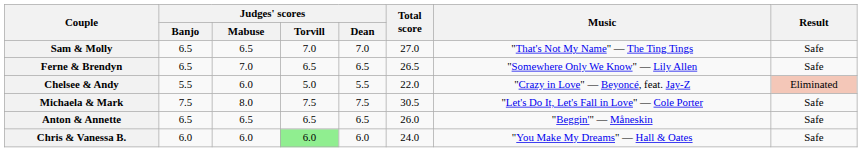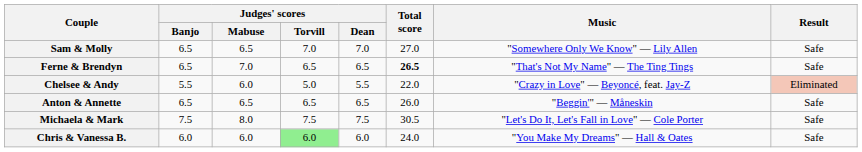 <table class="wikitable sortable" style="text-align:center; font-size:90%; width:90%">
 <tr>
 <th scope="col" rowspan=2>Couple</th>
 <th scope="col" colspan=4 class="unsortable">Judges' scores</th>
 <th scope="col" rowspan=2>Total<br>score</th>
 <th scope="col" rowspan=2 class="unsortable">Music</th>
 <th scope="col" rowspan=2 class="unsortable">Result</th>
 </tr>
 <tr>
 <th class="unsortable">Banjo</th>
 <th class="unsortable">Mabuse</th>
 <th class="unsortable">Torvill</th>
 <th class="unsortable">Dean</th>
 </tr>
 <tr>
 <th scope="row">Sam & Molly</th>
 <td>6.5</td>
 <td>6.5</td>
 <td>7.0</td>
 <td>7.0</td>
 <td>27.0</td>
-<td>"<a href='#'>That's Not My Name</a>" — <a href='#'>The Ting Tings</a></td>
+<td>"<a href='#'>Somewhere Only We Know</a>" — <a href='#'>Lily Allen</a></td>
 <td>Safe</td>
 </tr>
 <tr>
 <th scope="row">Ferne & Brendyn</th>
 <td>6.5</td>
 <td>7.0</td>
 <td>6.5</td>
 <td>6.5</td>
-<td>26.5</td>
-<td>"<a href='#'>Somewhere Only We Know</a>" — <a href='#'>Lily Allen</a></td>
+<td><strong>26.5</strong></td>
+<td>"<a href='#'>That's Not My Name</a>" — <a href='#'>The Ting Tings</a></td>
 <td>Safe</td>
 </tr>
 <tr>
 <th scope="row">Chelsee & Andy</th>
 <td>5.5</td>
 <td>6.0</td>
 <td>5.0</td>
 <td>5.5</td>
 <td>22.0</td>
 <td>"<a href='#'>Crazy in Love</a>" — <a href='#'>Beyoncé</a>, feat. <a href='#'>Jay-Z</a></td>
 <td bgcolor="f4c7b8">Eliminated</td>
 </tr>
 <tr>
+<th scope="row">Anton & Annette</th>
+<td>6.5</td>
+<td>6.5</td>
+<td>6.5</td>
+<td>6.5</td>
+<td>26.0</td>
+<td>"<a href='#'>Beggin'</a>" — <a href='#'>Måneskin</a></td>
+<td>Safe</td>
+</tr>
+<tr>
 <th scope="row">Michaela & Mark</th>
 <td>7.5</td>
 <td>8.0</td>
 <td>7.5</td>
 <td>7.5</td>
 <td>30.5</td>
 <td>"<a href='#'>Let's Do It, Let's Fall in Love</a>" — <a href='#'>Cole Porter</a></td>
-<td>Safe</td>
-</tr>
-<tr>
-<th scope="row">Anton & Annette</th>
-<td>6.5</td>
-<td>6.5</td>
-<td>6.5</td>
-<td>6.5</td>
-<td>26.0</td>
-<td>"<a href='#'>Beggin'</a>" — <a href='#'>Måneskin</a></td>
 <td>Safe</td>
 </tr>
 <tr>
 <th scope="row">Chris & Vanessa B.</th>
 <td>6.0</td>
 <td>6.0</td>
 <td style="background: lightgreen;">6.0</td>
 <td>6.0</td>
 <td>24.0</td>
 <td>"<a href='#'>You Make My Dreams</a>" — <a href='#'>Hall & Oates</a></td>
 <td>Safe</td>
 </tr>
 </table>
